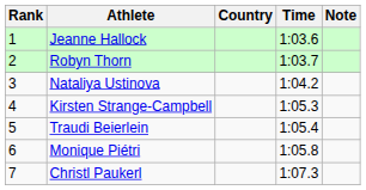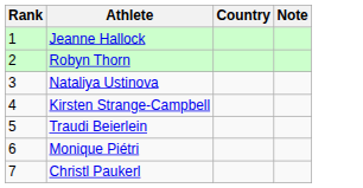 <table class="wikitable sortable">
 <tr>
 <th>Rank</th>
 <th>Athlete</th>
 <th>Country</th>
-<th>Time</th>
 <th>Note</th>
 </tr>
 <tr bgcolor=#CCFFCC>
 <td>1</td>
 <td><a href='#'>Jeanne Hallock</a></td>
 <td></td>
-<td>1:03.6</td>
 <td></td>
 </tr>
 <tr bgcolor=#CCFFCC>
 <td>2</td>
 <td><a href='#'>Robyn Thorn</a></td>
 <td></td>
-<td>1:03.7</td>
 <td></td>
 </tr>
 <tr>
 <td>3</td>
 <td><a href='#'>Nataliya Ustinova</a></td>
 <td></td>
-<td>1:04.2</td>
 <td></td>
 </tr>
 <tr>
 <td>4</td>
 <td><a href='#'>Kirsten Strange-Campbell</a></td>
 <td></td>
-<td>1:05.3</td>
 <td></td>
 </tr>
 <tr>
 <td>5</td>
 <td><a href='#'>Traudi Beierlein</a></td>
 <td></td>
-<td>1:05.4</td>
 <td></td>
 </tr>
 <tr>
 <td>6</td>
 <td><a href='#'>Monique Piétri</a></td>
 <td></td>
-<td>1:05.8</td>
 <td></td>
 </tr>
 <tr>
 <td>7</td>
 <td><a href='#'>Christl Paukerl</a></td>
 <td></td>
-<td>1:07.3</td>
 <td></td>
 </tr>
 </table>
